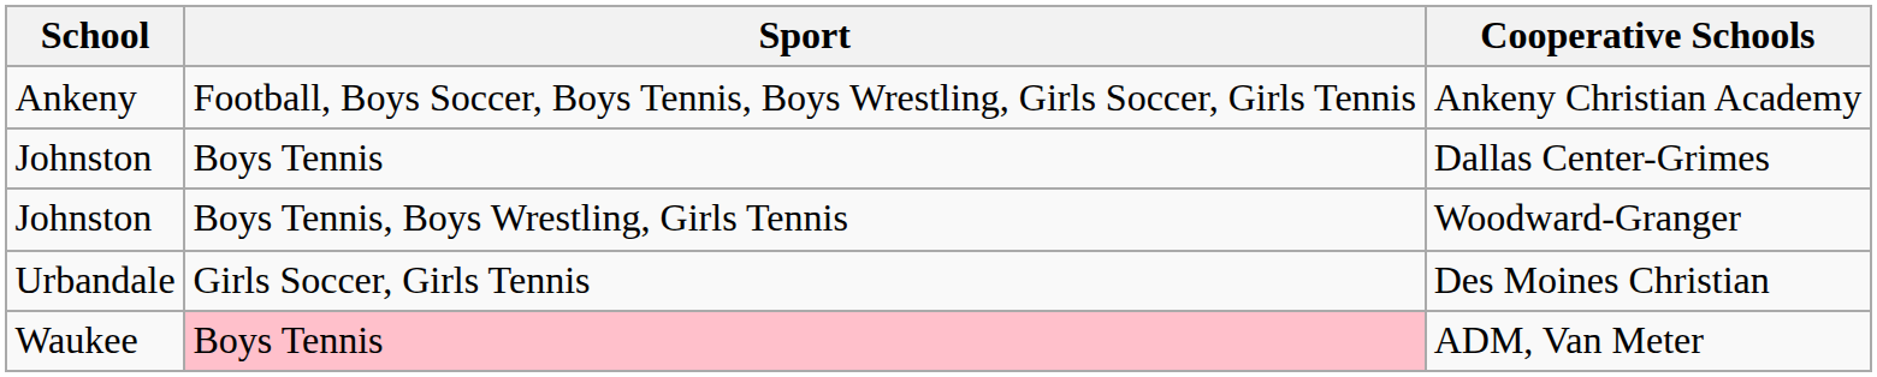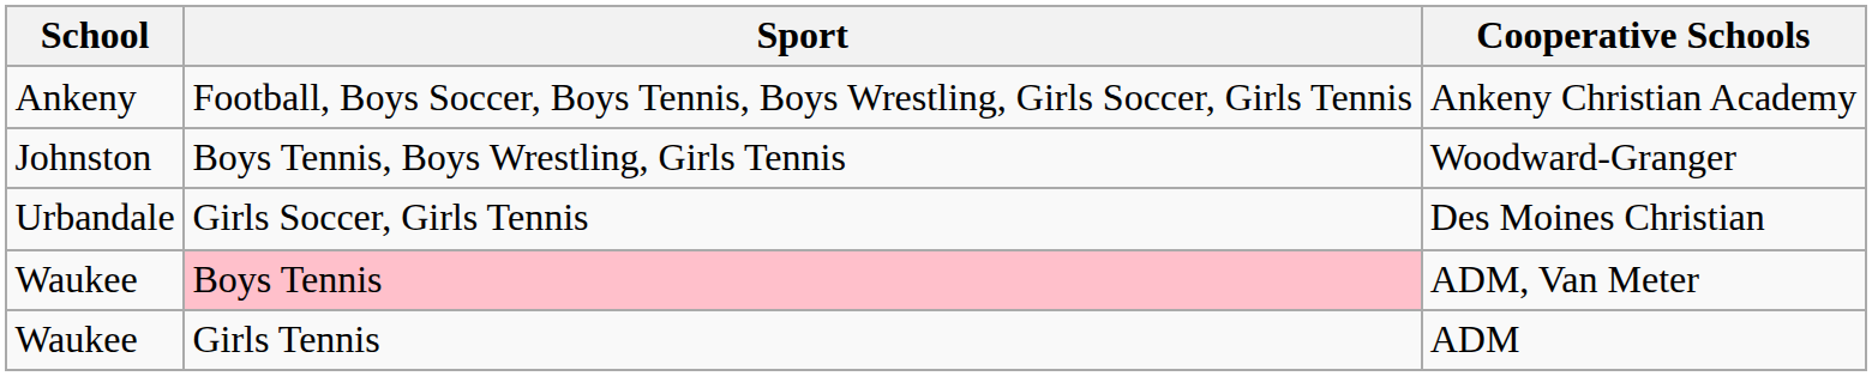 <table class="wikitable sortable">
 <tr>
 <th>School</th>
 <th>Sport</th>
 <th>Cooperative Schools</th>
 </tr>
 <tr>
 <td>Ankeny</td>
 <td>Football, Boys Soccer, Boys Tennis, Boys Wrestling, Girls Soccer, Girls Tennis</td>
 <td>Ankeny Christian Academy</td>
-</tr>
-<tr>
-<td>Johnston</td>
-<td>Boys Tennis</td>
-<td>Dallas Center-Grimes</td>
 </tr>
 <tr>
 <td>Johnston</td>
 <td>Boys Tennis, Boys Wrestling, Girls Tennis</td>
 <td>Woodward-Granger</td>
 </tr>
 <tr>
 <td>Urbandale</td>
 <td>Girls Soccer, Girls Tennis</td>
 <td>Des Moines Christian</td>
 </tr>
 <tr>
 <td>Waukee</td>
 <td style="background: pink;">Boys Tennis</td>
 <td>ADM, Van Meter</td>
 </tr>
 <tr>
+<td>Waukee</td>
+<td>Girls Tennis</td>
+<td>ADM</td>
+</tr>
+<tr>
 </tr>
 </table>
